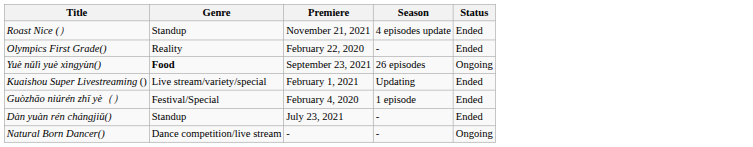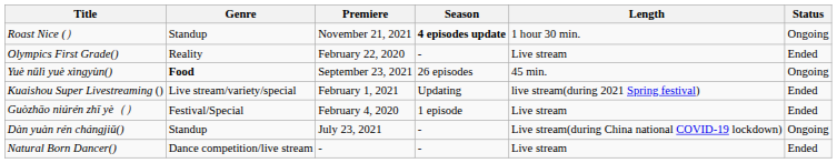 <table class="wikitable">
 <tr>
 <th>Title</th>
 <th>Genre</th>
 <th>Premiere</th>
 <th>Season</th>
+<th>Length</th>
 <th>Status</th>
 </tr>
 <tr>
 <td><em>Roast Nice (</em><em>）</em></td>
 <td>Standup</td>
 <td>November 21, 2021</td>
-<td>4 episodes update</td>
-<td>Ended</td>
+<td><strong>4 episodes update</strong></td>
+<td>1 hour 30 min.</td>
+<td>Ongoing</td>
 </tr>
 <tr>
 <td><em>Olympics First Grade(</em><em>)</em></td>
 <td>Reality</td>
 <td>February 22, 2020</td>
 <td>-</td>
+<td>Live stream</td>
 <td>Ended</td>
 </tr>
 <tr>
 <td><em>Yuè nǔlì yuè xìngyùn(</em><em>)</em></td>
 <td><strong>Food</strong></td>
 <td>September 23, 2021</td>
 <td>26 episodes</td>
+<td>45 min.</td>
 <td>Ongoing</td>
 </tr>
 <tr>
 <td><em>Kuaishou Super Livestreaming</em> ()</td>
 <td>Live stream/variety/special</td>
 <td>February 1, 2021</td>
 <td>Updating</td>
+<td>live stream(during 2021 <a href='#'>Spring festival</a>)</td>
 <td>Ended</td>
 </tr>
 <tr>
 <td><em>Guòzhāo niúrén zhī yè（</em><em>）</em></td>
 <td>Festival/Special</td>
 <td>February 4, 2020</td>
 <td>1 episode</td>
+<td>Live stream</td>
 <td>Ended</td>
 </tr>
 <tr>
 <td><em>Dàn yuàn rén chángjiǔ(</em><em>)</em></td>
 <td>Standup</td>
 <td>July 23, 2021</td>
 <td>-</td>
-<td>Ended</td>
+<td>Live stream(during China national <a href='#'>COVID-19</a> lockdown)</td>
+<td>Ongoing</td>
 </tr>
 <tr>
 <td><em>Natural Born Dancer(</em><em>)</em></td>
 <td>Dance competition/live stream</td>
 <td>-</td>
 <td>-</td>
-<td>Ongoing</td>
+<td>Live stream</td>
+<td>Ended</td>
 </tr>
 </table>
